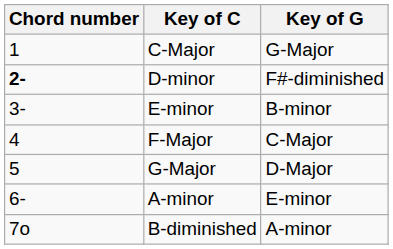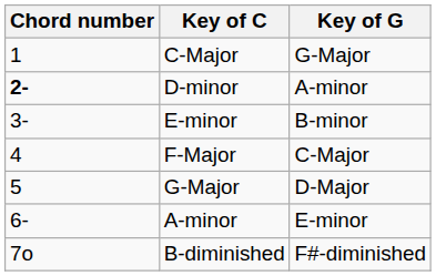 <table class="wikitable">
 <tr>
 <th>Chord number</th>
 <th>Key of C</th>
 <th>Key of G</th>
 </tr>
 <tr>
 <td>1</td>
 <td>C-Major</td>
 <td>G-Major</td>
 </tr>
 <tr>
 <td><strong>2-</strong></td>
 <td>D-minor</td>
-<td>F#-diminished</td>
+<td>A-minor</td>
 </tr>
 <tr>
 <td>3-</td>
 <td>E-minor</td>
 <td>B-minor</td>
 </tr>
 <tr>
 <td>4</td>
 <td>F-Major</td>
 <td>C-Major</td>
 </tr>
 <tr>
 <td>5</td>
 <td>G-Major</td>
 <td>D-Major</td>
 </tr>
 <tr>
 <td>6-</td>
 <td>A-minor</td>
 <td>E-minor</td>
 </tr>
 <tr>
 <td>7o</td>
 <td>B-diminished</td>
-<td>A-minor</td>
+<td>F#-diminished</td>
 </tr>
 </table>
